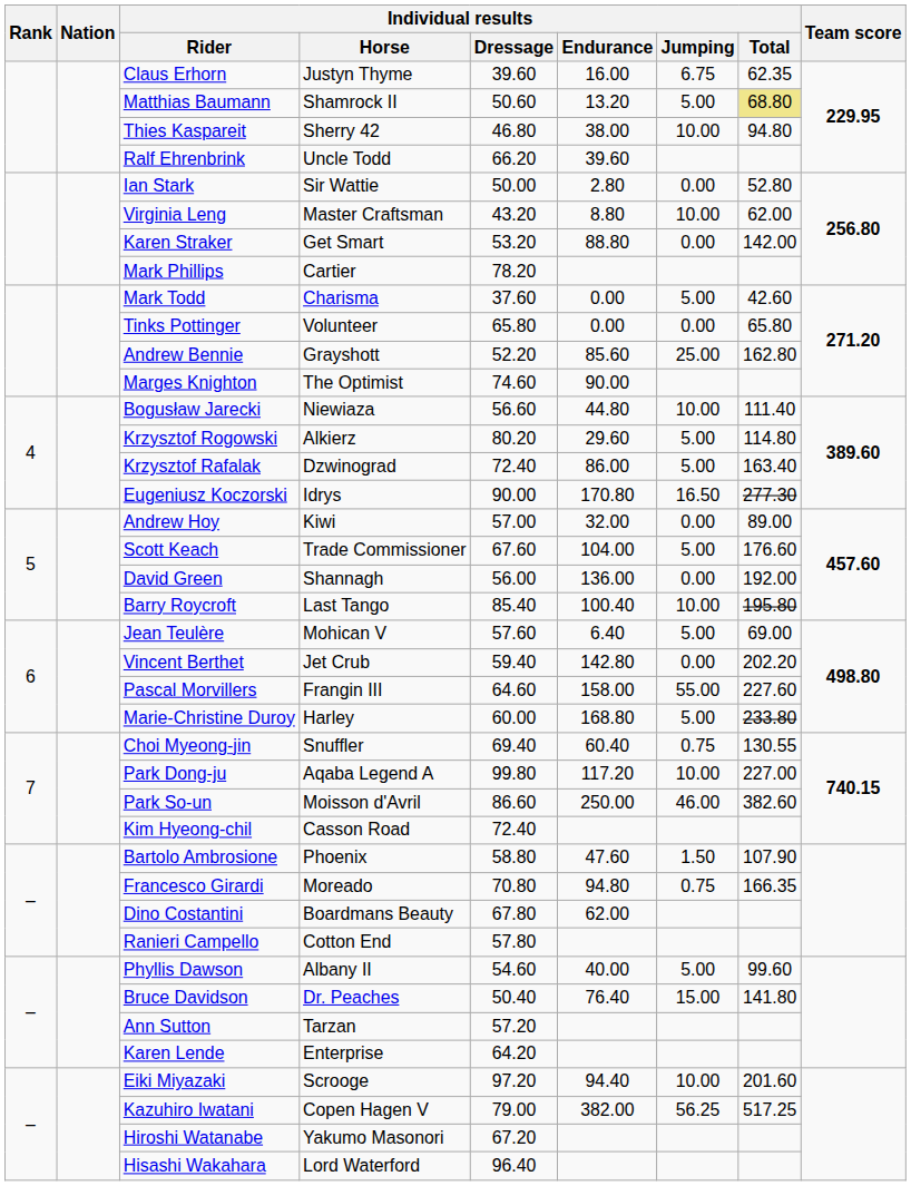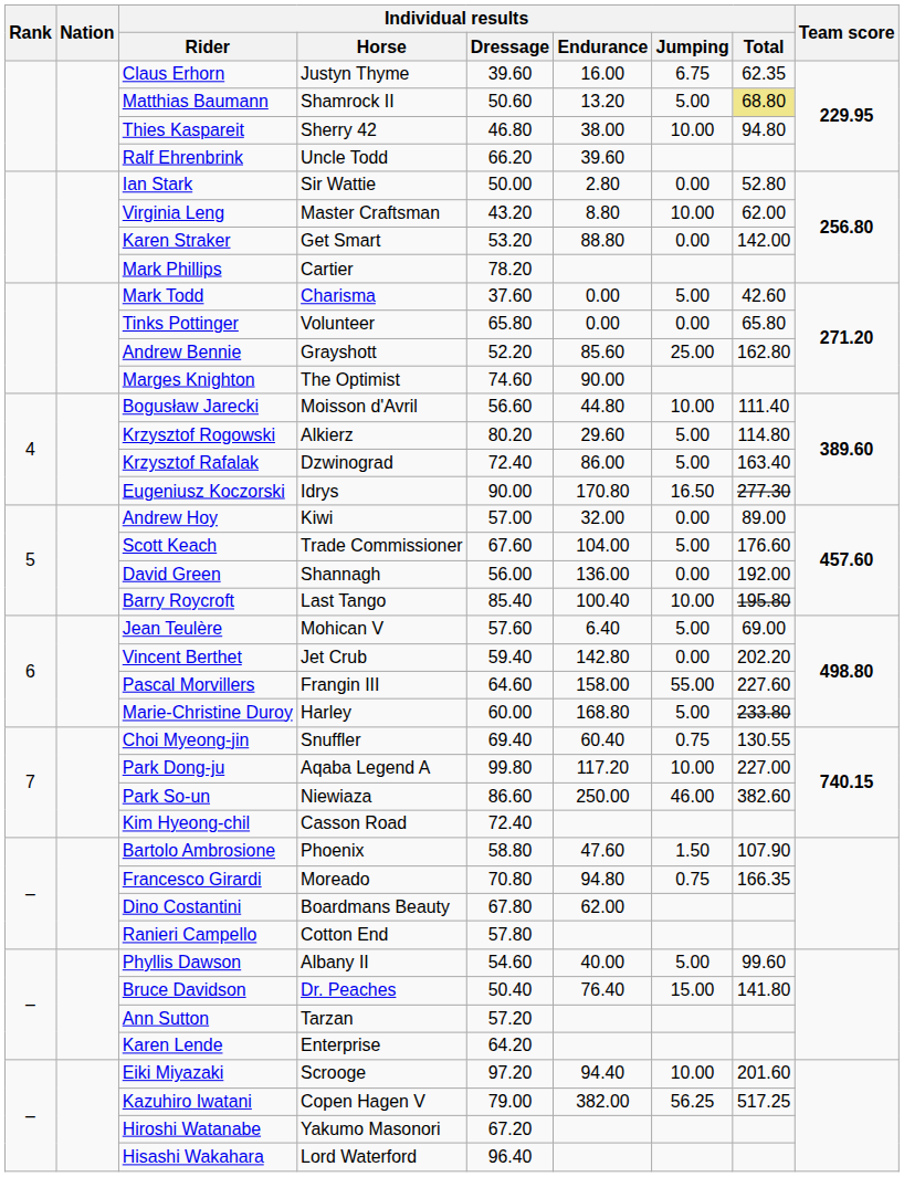 <table class="wikitable sortable" style="text-align:center">
 <tr>
 <th rowspan=2>Rank</th>
 <th rowspan=2>Nation</th>
 <th colspan=6>Individual results</th>
 <th rowspan=2>Team score</th>
 </tr>
 <tr>
 <th>Rider</th>
 <th>Horse</th>
 <th>Dressage</th>
 <th>Endurance</th>
 <th>Jumping</th>
 <th>Total</th>
 </tr>
 <tr>
 <td rowspan=4></td>
 <td rowspan=4 align=left></td>
 <td align=left><a href='#'>Claus Erhorn</a></td>
 <td align=left>Justyn Thyme</td>
 <td>39.60</td>
 <td>16.00</td>
 <td>6.75</td>
 <td>62.35</td>
 <td rowspan=4><strong>229.95</strong></td>
 </tr>
 <tr>
 <td align=left><a href='#'>Matthias Baumann</a></td>
 <td align=left>Shamrock II</td>
 <td>50.60</td>
 <td>13.20</td>
 <td>5.00</td>
 <td style="background: khaki;">68.80</td>
 </tr>
 <tr>
 <td align=left><a href='#'>Thies Kaspareit</a></td>
 <td align=left>Sherry 42</td>
 <td>46.80</td>
 <td>38.00</td>
 <td>10.00</td>
 <td>94.80</td>
 </tr>
 <tr>
 <td align=left><a href='#'>Ralf Ehrenbrink</a></td>
 <td align=left>Uncle Todd</td>
 <td>66.20</td>
 <td>39.60</td>
 <td></td>
 <td></td>
 </tr>
 <tr>
 <td rowspan=4></td>
 <td align=left rowspan=4></td>
 <td align=left><a href='#'>Ian Stark</a></td>
 <td align=left>Sir Wattie</td>
 <td>50.00</td>
 <td>2.80</td>
 <td>0.00</td>
 <td>52.80</td>
 <td rowspan=4><strong>256.80</strong></td>
 </tr>
 <tr>
 <td align=left><a href='#'>Virginia Leng</a></td>
 <td align=left>Master Craftsman</td>
 <td>43.20</td>
 <td>8.80</td>
 <td>10.00</td>
 <td>62.00</td>
 </tr>
 <tr>
 <td align=left><a href='#'>Karen Straker</a></td>
 <td align=left>Get Smart</td>
 <td>53.20</td>
 <td>88.80</td>
 <td>0.00</td>
 <td>142.00</td>
 </tr>
 <tr>
 <td align=left><a href='#'>Mark Phillips</a></td>
 <td align=left>Cartier</td>
 <td>78.20</td>
 <td></td>
 <td></td>
 <td></td>
 </tr>
 <tr>
 <td rowspan=4></td>
 <td align=left rowspan=4></td>
 <td align=left><a href='#'>Mark Todd</a></td>
 <td align=left><a href='#'>Charisma</a></td>
 <td>37.60</td>
 <td>0.00</td>
 <td>5.00</td>
 <td>42.60</td>
 <td rowspan=4><strong>271.20</strong></td>
 </tr>
 <tr>
 <td align=left><a href='#'>Tinks Pottinger</a></td>
 <td align=left>Volunteer</td>
 <td>65.80</td>
 <td>0.00</td>
 <td>0.00</td>
 <td>65.80</td>
 </tr>
 <tr>
 <td align=left><a href='#'>Andrew Bennie</a></td>
 <td align=left>Grayshott</td>
 <td>52.20</td>
 <td>85.60</td>
 <td>25.00</td>
 <td>162.80</td>
 </tr>
 <tr>
 <td align=left><a href='#'>Marges Knighton</a></td>
 <td align=left>The Optimist</td>
 <td>74.60</td>
 <td>90.00</td>
 <td></td>
 <td></td>
 </tr>
 <tr>
 <td rowspan=4>4</td>
 <td align=left rowspan=4></td>
 <td align=left><a href='#'>Bogusław Jarecki</a></td>
-<td align=left>Niewiaza</td>
+<td align=left>Moisson d'Avril</td>
 <td>56.60</td>
 <td>44.80</td>
 <td>10.00</td>
 <td>111.40</td>
 <td rowspan=4><strong>389.60</strong></td>
 </tr>
 <tr>
 <td align=left><a href='#'>Krzysztof Rogowski</a></td>
 <td align=left>Alkierz</td>
 <td>80.20</td>
 <td>29.60</td>
 <td>5.00</td>
 <td>114.80</td>
 </tr>
 <tr>
 <td align=left><a href='#'>Krzysztof Rafalak</a></td>
 <td align=left>Dzwinograd</td>
 <td>72.40</td>
 <td>86.00</td>
 <td>5.00</td>
 <td>163.40</td>
 </tr>
 <tr>
 <td align=left><a href='#'>Eugeniusz Koczorski</a></td>
 <td align=left>Idrys</td>
 <td>90.00</td>
 <td>170.80</td>
 <td>16.50</td>
 <td><s>277.30</s></td>
 </tr>
 <tr>
 <td rowspan=4>5</td>
 <td align=left rowspan=4></td>
 <td align=left><a href='#'>Andrew Hoy</a></td>
 <td align=left>Kiwi</td>
 <td>57.00</td>
 <td>32.00</td>
 <td>0.00</td>
 <td>89.00</td>
 <td rowspan=4><strong>457.60</strong></td>
 </tr>
 <tr>
 <td align=left><a href='#'>Scott Keach</a></td>
 <td align=left>Trade Commissioner</td>
 <td>67.60</td>
 <td>104.00</td>
 <td>5.00</td>
 <td>176.60</td>
 </tr>
 <tr>
 <td align=left><a href='#'>David Green</a></td>
 <td align=left>Shannagh</td>
 <td>56.00</td>
 <td>136.00</td>
 <td>0.00</td>
 <td>192.00</td>
 </tr>
 <tr>
 <td align=left><a href='#'>Barry Roycroft</a></td>
 <td align=left>Last Tango</td>
 <td>85.40</td>
 <td>100.40</td>
 <td>10.00</td>
 <td><s>195.80</s></td>
 </tr>
 <tr>
 <td rowspan=4>6</td>
 <td align=left rowspan=4></td>
 <td align=left><a href='#'>Jean Teulère</a></td>
 <td align=left>Mohican V</td>
 <td>57.60</td>
 <td>6.40</td>
 <td>5.00</td>
 <td>69.00</td>
 <td rowspan=4><strong>498.80</strong></td>
 </tr>
 <tr>
 <td align=left><a href='#'>Vincent Berthet</a></td>
 <td align=left>Jet Crub</td>
 <td>59.40</td>
 <td>142.80</td>
 <td>0.00</td>
 <td>202.20</td>
 </tr>
 <tr>
 <td align=left><a href='#'>Pascal Morvillers</a></td>
 <td align=left>Frangin III</td>
 <td>64.60</td>
 <td>158.00</td>
 <td>55.00</td>
 <td>227.60</td>
 </tr>
 <tr>
 <td align=left><a href='#'>Marie-Christine Duroy</a></td>
 <td align=left>Harley</td>
 <td>60.00</td>
 <td>168.80</td>
 <td>5.00</td>
 <td><s>233.80</s></td>
 </tr>
 <tr>
 <td rowspan=4>7</td>
 <td align=left rowspan=4></td>
 <td align=left><a href='#'>Choi Myeong-jin</a></td>
 <td align=left>Snuffler</td>
 <td>69.40</td>
 <td>60.40</td>
 <td>0.75</td>
 <td>130.55</td>
 <td rowspan=4><strong>740.15</strong></td>
 </tr>
 <tr>
 <td align=left><a href='#'>Park Dong-ju</a></td>
 <td align=left>Aqaba Legend A</td>
 <td>99.80</td>
 <td>117.20</td>
 <td>10.00</td>
 <td>227.00</td>
 </tr>
 <tr>
 <td align=left><a href='#'>Park So-un</a></td>
-<td align=left>Moisson d'Avril</td>
+<td align=left>Niewiaza</td>
 <td>86.60</td>
 <td>250.00</td>
 <td>46.00</td>
 <td>382.60</td>
 </tr>
 <tr>
 <td align=left><a href='#'>Kim Hyeong-chil</a></td>
 <td align=left>Casson Road</td>
 <td>72.40</td>
 <td></td>
 <td></td>
 <td></td>
 </tr>
 <tr>
 <td rowspan=4 data-sort-value=8>–</td>
 <td align=left rowspan=4></td>
 <td align=left><a href='#'>Bartolo Ambrosione</a></td>
 <td align=left>Phoenix</td>
 <td>58.80</td>
 <td>47.60</td>
 <td>1.50</td>
 <td>107.90</td>
 <td rowspan=4></td>
 </tr>
 <tr>
 <td align=left><a href='#'>Francesco Girardi</a></td>
 <td align=left>Moreado</td>
 <td>70.80</td>
 <td>94.80</td>
 <td>0.75</td>
 <td>166.35</td>
 </tr>
 <tr>
 <td align=left><a href='#'>Dino Costantini</a></td>
 <td align=left>Boardmans Beauty</td>
 <td>67.80</td>
 <td>62.00</td>
 <td></td>
 <td></td>
 </tr>
 <tr>
 <td align=left><a href='#'>Ranieri Campello</a></td>
 <td align=left>Cotton End</td>
 <td>57.80</td>
 <td></td>
 <td></td>
 <td></td>
 </tr>
 <tr>
 <td rowspan=4 data-sort-value=9>–</td>
 <td align=left rowspan=4></td>
 <td align=left><a href='#'>Phyllis Dawson</a></td>
 <td align=left>Albany II</td>
 <td>54.60</td>
 <td>40.00</td>
 <td>5.00</td>
 <td>99.60</td>
 <td rowspan=4></td>
 </tr>
 <tr>
 <td align=left><a href='#'>Bruce Davidson</a></td>
 <td align=left><a href='#'>Dr. Peaches</a></td>
 <td>50.40</td>
 <td>76.40</td>
 <td>15.00</td>
 <td>141.80</td>
 </tr>
 <tr>
 <td align=left><a href='#'>Ann Sutton</a></td>
 <td align=left>Tarzan</td>
 <td>57.20</td>
 <td></td>
 <td></td>
 <td></td>
 </tr>
 <tr>
 <td align=left><a href='#'>Karen Lende</a></td>
 <td align=left>Enterprise</td>
 <td>64.20</td>
 <td></td>
 <td></td>
 <td></td>
 </tr>
 <tr>
 <td rowspan=4 data-sort-value=10>–</td>
 <td align=left rowspan=4></td>
 <td align=left><a href='#'>Eiki Miyazaki</a></td>
 <td align=left>Scrooge</td>
 <td>97.20</td>
 <td>94.40</td>
 <td>10.00</td>
 <td>201.60</td>
 <td rowspan=4></td>
 </tr>
 <tr>
 <td align=left><a href='#'>Kazuhiro Iwatani</a></td>
 <td align=left>Copen Hagen V</td>
 <td>79.00</td>
 <td>382.00</td>
 <td>56.25</td>
 <td>517.25</td>
 </tr>
 <tr>
 <td align=left><a href='#'>Hiroshi Watanabe</a></td>
 <td align=left>Yakumo Masonori</td>
 <td>67.20</td>
 <td></td>
 <td></td>
 <td></td>
 </tr>
 <tr>
 <td align=left><a href='#'>Hisashi Wakahara</a></td>
 <td align=left>Lord Waterford</td>
 <td>96.40</td>
 <td></td>
 <td></td>
 <td></td>
 </tr>
 </table>
